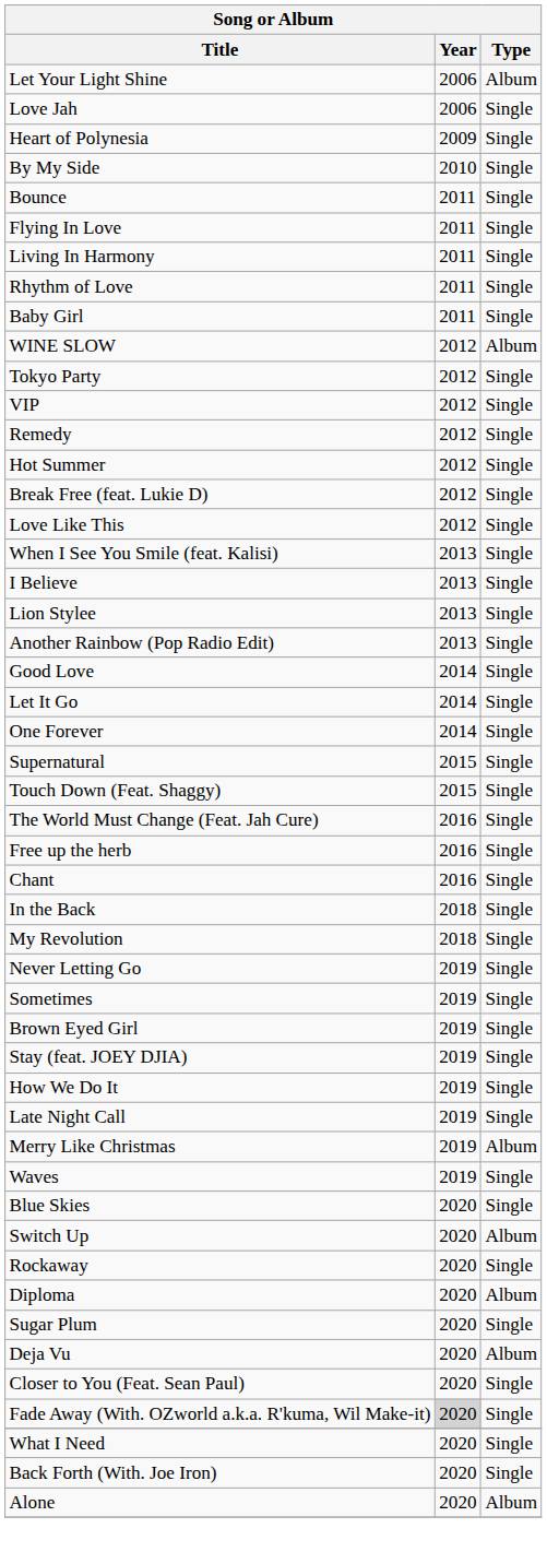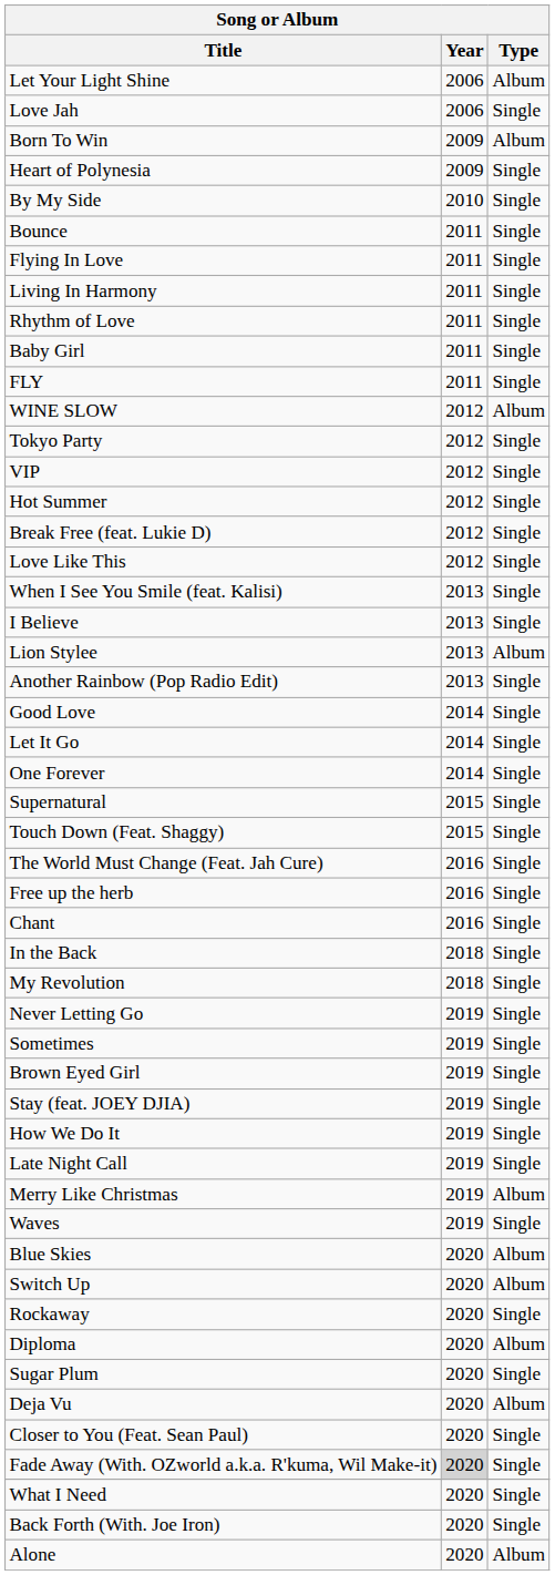 <table class="wikitable sortable">
 <tr>
 <th colspan="3">Song or Album</th>
 </tr>
 <tr>
 <th>Title</th>
 <th>Year</th>
 <th>Type</th>
 </tr>
 <tr>
 <td>Let Your Light Shine</td>
 <td>2006</td>
 <td>Album</td>
 </tr>
 <tr>
 <td>Love Jah</td>
 <td>2006</td>
 <td>Single</td>
+</tr>
+<tr>
+<td>Born To Win</td>
+<td>2009</td>
+<td>Album</td>
 </tr>
 <tr>
 <td>Heart of Polynesia</td>
 <td>2009</td>
 <td>Single</td>
 </tr>
 <tr>
 <td>By My Side</td>
 <td>2010</td>
 <td>Single</td>
 </tr>
 <tr>
 <td>Bounce</td>
 <td>2011</td>
 <td>Single</td>
 </tr>
 <tr>
 <td>Flying In Love</td>
 <td>2011</td>
 <td>Single</td>
 </tr>
 <tr>
 <td>Living In Harmony</td>
 <td>2011</td>
 <td>Single</td>
 </tr>
 <tr>
 <td>Rhythm of Love</td>
 <td>2011</td>
 <td>Single</td>
 </tr>
 <tr>
 <td>Baby Girl</td>
 <td>2011</td>
 <td>Single</td>
 </tr>
 <tr>
+<td>FLY</td>
+<td>2011</td>
+<td>Single</td>
+</tr>
+<tr>
 <td>WINE SLOW</td>
 <td>2012</td>
 <td>Album</td>
 </tr>
 <tr>
 <td>Tokyo Party</td>
 <td>2012</td>
 <td>Single</td>
 </tr>
 <tr>
 <td>VIP</td>
-<td>2012</td>
-<td>Single</td>
-</tr>
-<tr>
-<td>Remedy</td>
 <td>2012</td>
 <td>Single</td>
 </tr>
 <tr>
 <td>Hot Summer</td>
 <td>2012</td>
 <td>Single</td>
 </tr>
 <tr>
 <td>Break Free (feat. Lukie D)</td>
 <td>2012</td>
 <td>Single</td>
 </tr>
 <tr>
 <td>Love Like This</td>
 <td>2012</td>
 <td>Single</td>
 </tr>
 <tr>
 <td>When I See You Smile (feat. Kalisi)</td>
 <td>2013</td>
 <td>Single</td>
 </tr>
 <tr>
 <td>I Believe</td>
 <td>2013</td>
 <td>Single</td>
 </tr>
 <tr>
 <td>Lion Stylee</td>
 <td>2013</td>
-<td>Single</td>
+<td>Album</td>
 </tr>
 <tr>
 <td>Another Rainbow (Pop Radio Edit)</td>
 <td>2013</td>
 <td>Single</td>
 </tr>
 <tr>
 <td>Good Love</td>
 <td>2014</td>
 <td>Single</td>
 </tr>
 <tr>
 <td>Let It Go</td>
 <td>2014</td>
 <td>Single</td>
 </tr>
 <tr>
 <td>One Forever</td>
 <td>2014</td>
 <td>Single</td>
 </tr>
 <tr>
 <td>Supernatural</td>
 <td>2015</td>
 <td>Single</td>
 </tr>
 <tr>
 <td>Touch Down (Feat. Shaggy)</td>
 <td>2015</td>
 <td>Single</td>
 </tr>
 <tr>
 <td>The World Must Change (Feat. Jah Cure)</td>
 <td>2016</td>
 <td>Single</td>
 </tr>
 <tr>
 <td>Free up the herb</td>
 <td>2016</td>
 <td>Single</td>
 </tr>
 <tr>
 <td>Chant</td>
 <td>2016</td>
 <td>Single</td>
 </tr>
 <tr>
 <td>In the Back</td>
 <td>2018</td>
 <td>Single</td>
 </tr>
 <tr>
 <td>My Revolution</td>
 <td>2018</td>
 <td>Single</td>
 </tr>
 <tr>
 <td>Never Letting Go</td>
 <td>2019</td>
 <td>Single</td>
 </tr>
 <tr>
 <td>Sometimes</td>
 <td>2019</td>
 <td>Single</td>
 </tr>
 <tr>
 <td>Brown Eyed Girl</td>
 <td>2019</td>
 <td>Single</td>
 </tr>
 <tr>
 <td>Stay (feat. JOEY DJIA)</td>
 <td>2019</td>
 <td>Single</td>
 </tr>
 <tr>
 <td>How We Do It</td>
 <td>2019</td>
 <td>Single</td>
 </tr>
 <tr>
 <td>Late Night Call</td>
 <td>2019</td>
 <td>Single</td>
 </tr>
 <tr>
 <td>Merry Like Christmas</td>
 <td>2019</td>
 <td>Album</td>
 </tr>
 <tr>
 <td>Waves</td>
 <td>2019</td>
 <td>Single</td>
 </tr>
 <tr>
 <td>Blue Skies</td>
 <td>2020</td>
-<td>Single</td>
+<td>Album</td>
 </tr>
 <tr>
 <td>Switch Up</td>
 <td>2020</td>
 <td>Album</td>
 </tr>
 <tr>
 <td>Rockaway</td>
 <td>2020</td>
 <td>Single</td>
 </tr>
 <tr>
 <td>Diploma</td>
 <td>2020</td>
 <td>Album</td>
 </tr>
 <tr>
 <td>Sugar Plum</td>
 <td>2020</td>
 <td>Single</td>
 </tr>
 <tr>
 <td>Deja Vu</td>
 <td>2020</td>
 <td>Album</td>
 </tr>
 <tr>
 <td>Closer to You (Feat. Sean Paul)</td>
 <td>2020</td>
 <td>Single</td>
 </tr>
 <tr>
 <td>Fade Away (With. OZworld a.k.a. R'kuma, Wil Make-it)</td>
 <td style="background: lightgrey;">2020</td>
 <td>Single</td>
 </tr>
 <tr>
 </tr>
 <tr>
 <td>What I Need</td>
 <td>2020</td>
 <td>Single</td>
 </tr>
 <tr>
 <td>Back Forth (With. Joe Iron)</td>
 <td>2020</td>
 <td>Single</td>
 </tr>
 <tr>
 <td>Alone</td>
 <td>2020</td>
 <td>Album</td>
 </tr>
 <tr Waves ||2019 ||Album>
 </tr>
 <tr>
 </tr>
 <tr Stay w / Drei Ross & Joey Djia  ||2019 ||Single>
 </tr>
 <tr>
 </tr>
 <tr Brow Eyed Girl - || 2019 || Single>
 </tr>
 <tr>
 </tr>
 <tr How We Do It - W/ Future Fambo || 2019 || Single>
 </tr>
 <tr>
 </tr>
 </table>
